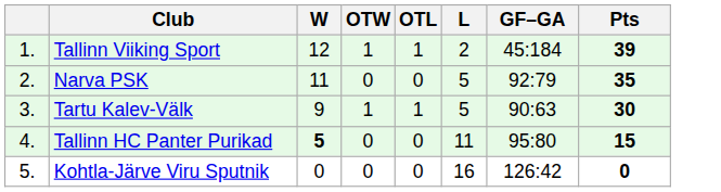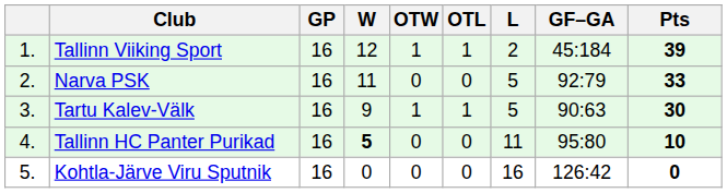 <table class="wikitable">
 <tr>
 <th width="30"></th>
 <th width="200">Club</th>
+<th width="30">GP</th>
 <th width="30">W</th>
 <th width="30">OTW</th>
 <th width="30">OTL</th>
 <th width="30">L</th>
 <th width="70">GF–GA</th>
 <th width="70">Pts</th>
 </tr>
 <tr bgcolor="#e6fae6" align="center">
 <td>1.</td>
 <td align="left"><a href='#'>Tallinn Viiking Sport</a></td>
+<td>16</td>
 <td>12</td>
 <td>1</td>
 <td>1</td>
 <td>2</td>
 <td>45:184</td>
 <td><strong>39</strong></td>
 </tr>
 <tr bgcolor="#e6fae6" align="center">
 <td>2.</td>
 <td align="left"><a href='#'>Narva PSK</a></td>
+<td>16</td>
 <td>11</td>
 <td>0</td>
 <td>0</td>
 <td>5</td>
 <td>92:79</td>
-<td><strong>35</strong></td>
+<td><strong>33</strong></td>
 </tr>
 <tr bgcolor="#e6fae6" align="center">
 <td>3.</td>
 <td align="left"><a href='#'>Tartu Kalev-Välk</a></td>
+<td>16</td>
 <td>9</td>
 <td>1</td>
 <td>1</td>
 <td>5</td>
 <td>90:63</td>
 <td><strong>30</strong></td>
 </tr>
 <tr bgcolor="#e6fae6" align="center">
 <td>4.</td>
 <td align="left"><a href='#'>Tallinn HC Panter Purikad</a></td>
+<td>16</td>
 <td><strong>5</strong></td>
 <td>0</td>
 <td>0</td>
 <td>11</td>
 <td>95:80</td>
-<td><strong>15</strong></td>
+<td><strong>10</strong></td>
 </tr>
 <tr bgcolor="#FFFFFF" align="center">
 <td>5.</td>
 <td align="left"><a href='#'>Kohtla-Järve Viru Sputnik</a></td>
+<td>16</td>
 <td>0</td>
 <td>0</td>
 <td>0</td>
 <td>16</td>
 <td>126:42</td>
 <td><strong>0</strong></td>
 </tr>
 </table>
